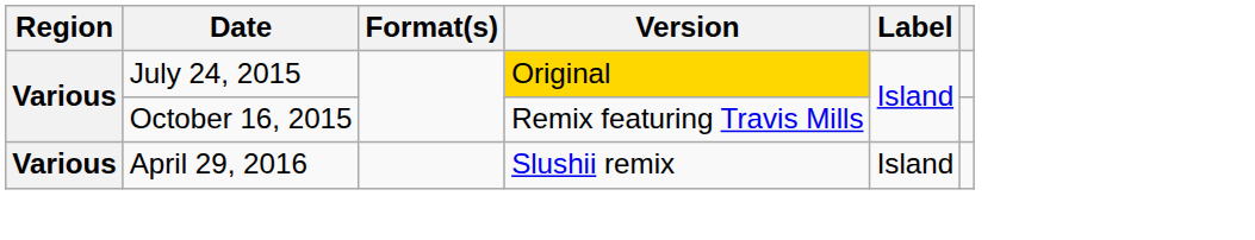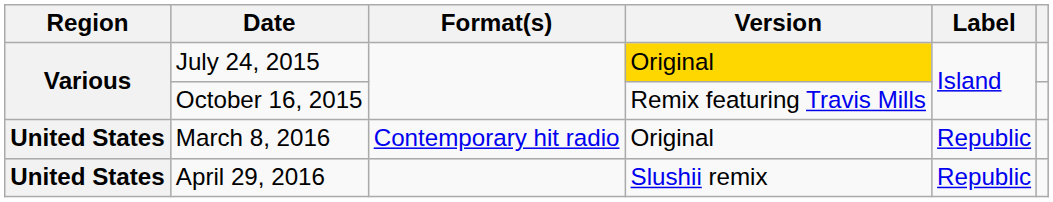 <table class="wikitable plainrowheaders">
 <tr>
 <th scope="col">Region</th>
 <th scope="col">Date</th>
 <th scope="col">Format(s)</th>
 <th scope="col">Version</th>
 <th scope="col">Label</th>
 <th scope="col"></th>
 </tr>
 <tr>
 <th scope="row" rowspan="2">Various</th>
 <td>July 24, 2015</td>
 <td rowspan="2"></td>
 <td style="background: gold;">Original</td>
 <td rowspan="2"><a href='#'>Island</a></td>
 <td style="text-align:center;"></td>
 </tr>
 <tr>
 <td>October 16, 2015</td>
 <td>Remix featuring <a href='#'>Travis Mills</a></td>
 <td style="text-align:center;"></td>
 </tr>
 <tr>
-<th scope="row">Various</th>
+<th scope="row">United States</th>
+<td>March 8, 2016</td>
+<td><a href='#'>Contemporary hit radio</a></td>
+<td>Original</td>
+<td><a href='#'>Republic</a></td>
+<td style="text-align:center;"></td>
+</tr>
+<tr>
+<th scope="row">United States</th>
 <td>April 29, 2016</td>
 <td></td>
 <td><a href='#'>Slushii</a> remix</td>
-<td>Island</td>
+<td><a href='#'>Republic</a></td>
 <td style="text-align:center;"></td>
 </tr>
 </table>
